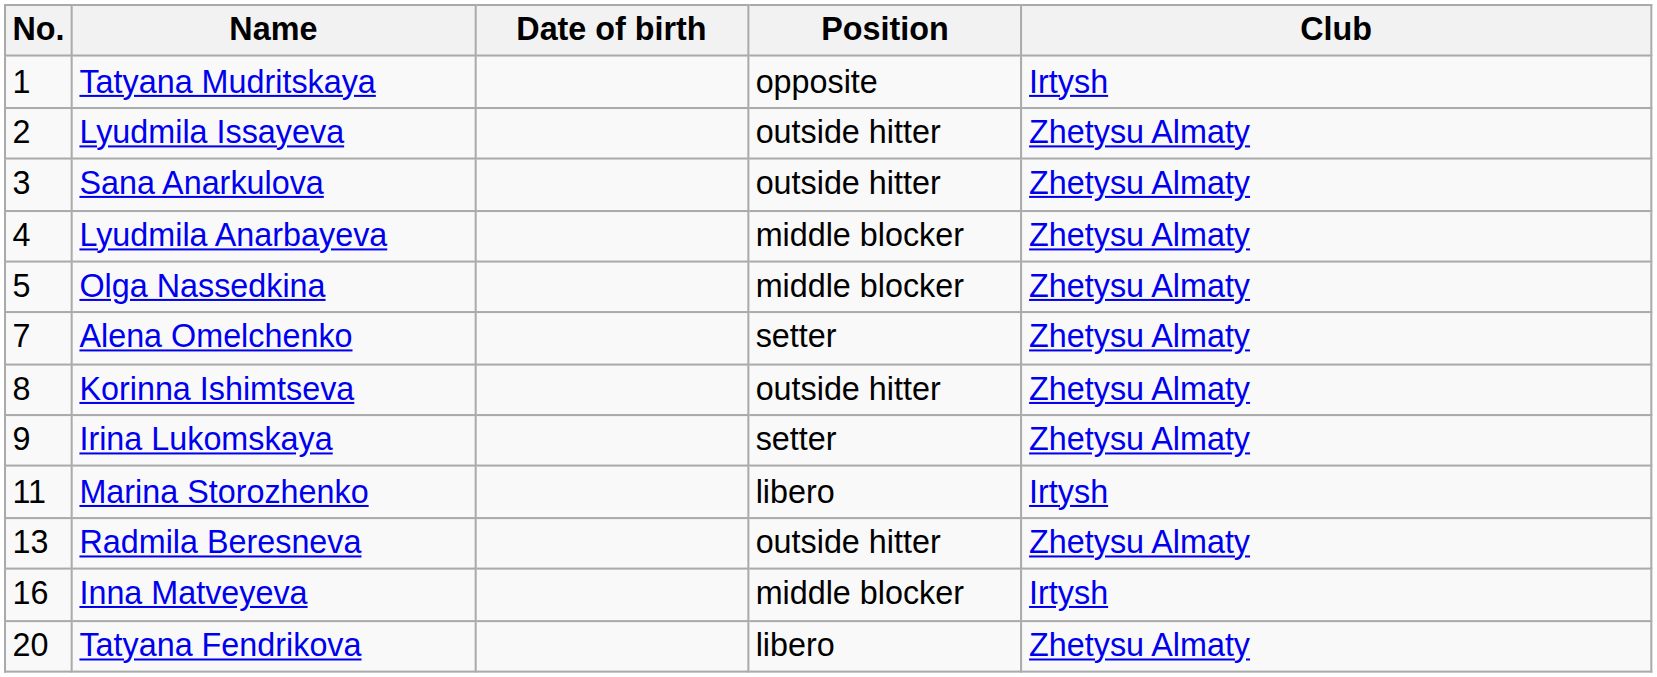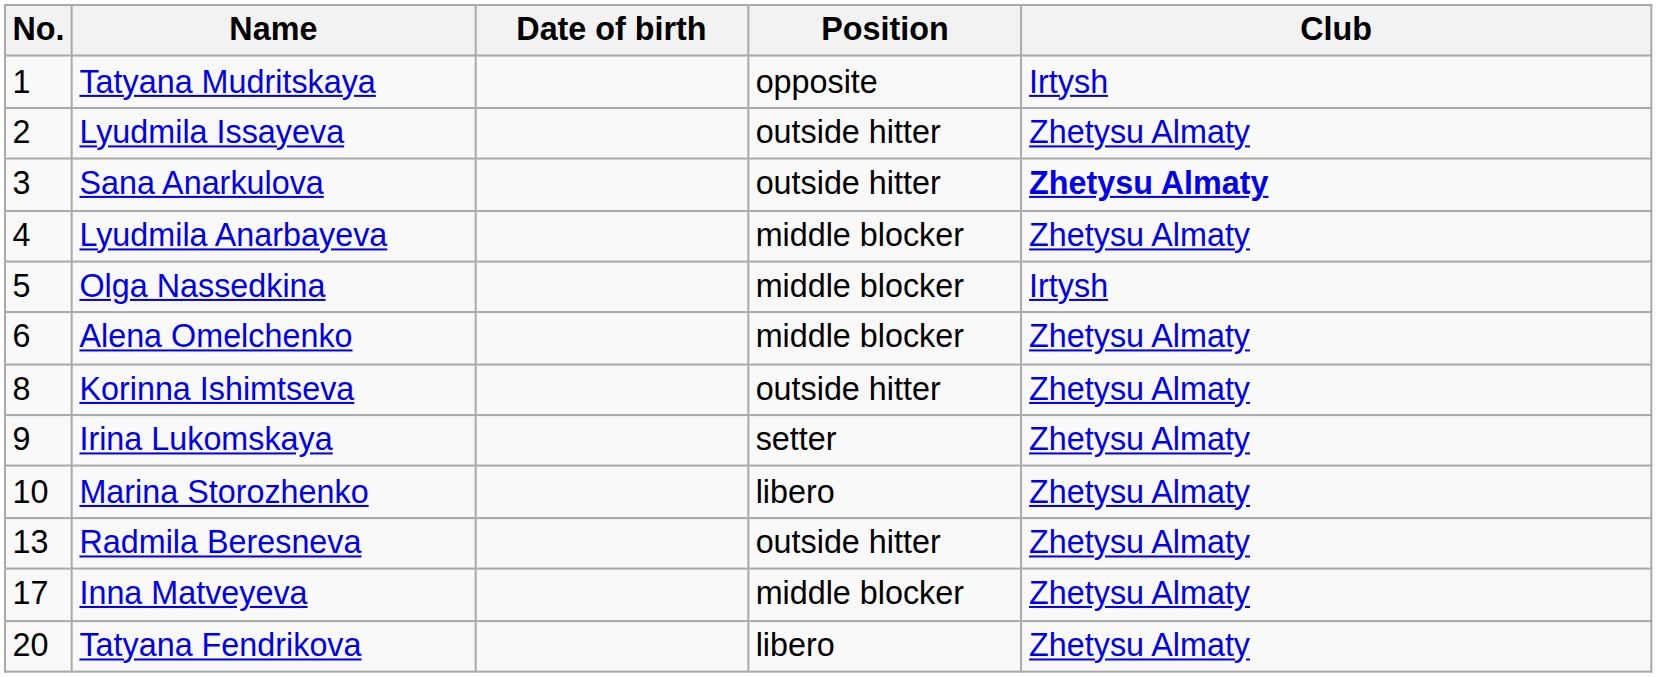 <table class=wikitable sortable style=font-size:100%; text-align:center;>
 <tr>
 <th>No.</th>
 <th style=width:12em>Name</th>
 <th style=width:8em>Date of birth</th>
 <th style=width:8em>Position</th>
 <th style=width:19em>Club</th>
 </tr>
 <tr>
 <td>1</td>
 <td><a href='#'>Tatyana Mudritskaya</a></td>
 <td></td>
 <td>opposite</td>
 <td> <a href='#'>Irtysh</a></td>
 </tr>
 <tr>
 <td>2</td>
 <td><a href='#'>Lyudmila Issayeva</a></td>
 <td></td>
 <td>outside hitter</td>
 <td> <a href='#'>Zhetysu Almaty</a></td>
 </tr>
 <tr>
 <td>3</td>
 <td><a href='#'>Sana Anarkulova</a></td>
 <td></td>
 <td>outside hitter</td>
-<td> <a href='#'>Zhetysu Almaty</a></td>
+<td><strong> <a href='#'>Zhetysu Almaty</a></strong></td>
 </tr>
 <tr>
 <td>4</td>
 <td><a href='#'>Lyudmila Anarbayeva</a></td>
 <td></td>
 <td>middle blocker</td>
 <td> <a href='#'>Zhetysu Almaty</a></td>
 </tr>
 <tr>
 <td>5</td>
 <td><a href='#'>Olga Nassedkina</a></td>
 <td></td>
 <td>middle blocker</td>
-<td> <a href='#'>Zhetysu Almaty</a></td>
+<td> <a href='#'>Irtysh</a></td>
 </tr>
 <tr>
-<td>7</td>
+<td>6</td>
 <td><a href='#'>Alena Omelchenko</a></td>
 <td></td>
-<td>setter</td>
+<td>middle blocker</td>
 <td> <a href='#'>Zhetysu Almaty</a></td>
 </tr>
 <tr>
 <td>8</td>
 <td><a href='#'>Korinna Ishimtseva </a></td>
 <td></td>
 <td>outside hitter</td>
 <td> <a href='#'>Zhetysu Almaty</a></td>
 </tr>
 <tr>
 <td>9</td>
 <td><a href='#'>Irina Lukomskaya</a></td>
 <td></td>
 <td>setter</td>
 <td> <a href='#'>Zhetysu Almaty</a></td>
 </tr>
 <tr>
-<td>11</td>
+<td>10</td>
 <td><a href='#'>Marina Storozhenko</a></td>
 <td></td>
 <td>libero</td>
-<td> <a href='#'>Irtysh</a></td>
+<td> <a href='#'>Zhetysu Almaty</a></td>
 </tr>
 <tr>
 <td>13</td>
 <td><a href='#'>Radmila Beresneva</a></td>
 <td></td>
 <td>outside hitter</td>
 <td> <a href='#'>Zhetysu Almaty</a></td>
 </tr>
 <tr>
-<td>16</td>
+<td>17</td>
 <td><a href='#'>Inna Matveyeva</a></td>
 <td></td>
 <td>middle blocker</td>
-<td> <a href='#'>Irtysh</a></td>
+<td> <a href='#'>Zhetysu Almaty</a></td>
 </tr>
 <tr>
 <td>20</td>
 <td><a href='#'>Tatyana Fendrikova</a></td>
 <td></td>
 <td>libero</td>
 <td> <a href='#'>Zhetysu Almaty</a></td>
 </tr>
 </table>
